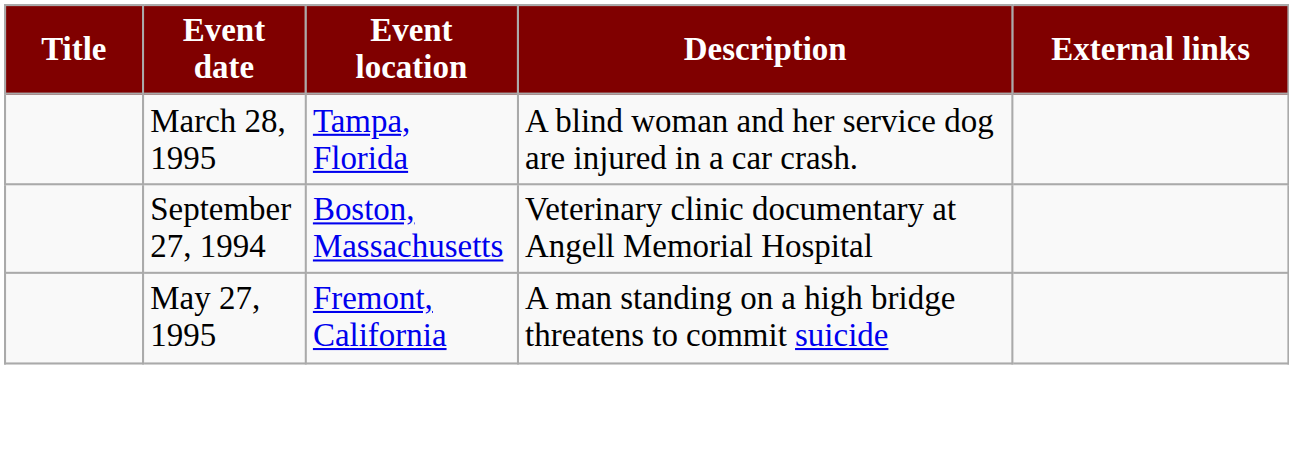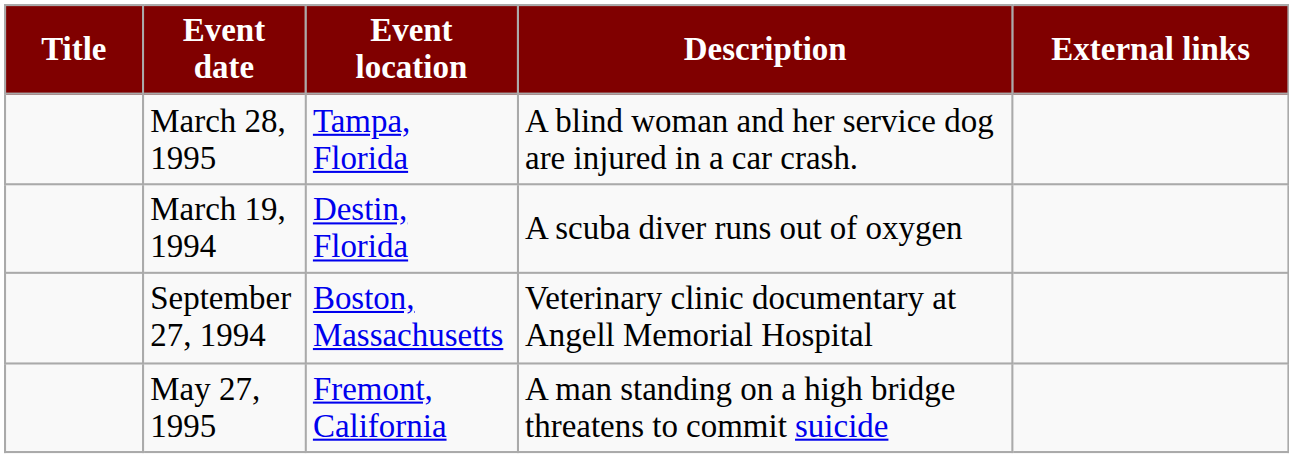 <table class="wikitable" style="width: 100%;">
 <tr>
 <th style="background: #800000; color: #FFFFFF; width: 10%;">Title</th>
 <th style="background: #800000; color: #FFFFFF; width: 7%;">Event date</th>
 <th style="background: #800000; color: #FFFFFF; width: 7%;">Event location</th>
 <th style="background: #800000; color: #FFFFFF; width: 36%;">Description</th>
 <th style="background: #800000; color: #FFFFFF; width: 20%;">External links</th>
 </tr>
 <tr>
 <td></td>
 <td>March 28, 1995</td>
 <td><a href='#'>Tampa, Florida</a></td>
 <td>A blind woman and her service dog are injured in a car crash.</td>
 <td></td>
 </tr>
 <tr>
 <td></td>
+<td>March 19, 1994</td>
+<td><a href='#'>Destin, Florida</a></td>
+<td>A scuba diver runs out of oxygen</td>
+<td></td>
+</tr>
+<tr>
+<td></td>
 <td>September 27, 1994</td>
 <td><a href='#'>Boston, Massachusetts</a></td>
 <td>Veterinary clinic documentary at Angell Memorial Hospital</td>
 <td></td>
 </tr>
 <tr>
 <td></td>
 <td>May 27, 1995</td>
 <td><a href='#'>Fremont, California</a></td>
 <td>A man standing on a high bridge threatens to commit <a href='#'>suicide</a></td>
 <td></td>
 </tr>
 </table>
